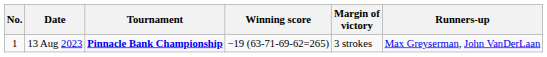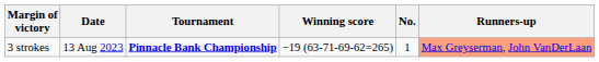 <table class="wikitable" style="font-size:95%;">
 <tr>
-<th>No.</th>
+<th>Margin of<br>victory</th>
 <th>Date</th>
 <th>Tournament</th>
 <th>Winning score</th>
-<th>Margin of<br>victory</th>
+<th>No.</th>
 <th>Runners-up</th>
 </tr>
 <tr>
-<td align=center>1</td>
+<td>3 strokes</td>
 <td align=right>13 Aug <a href='#'>2023</a></td>
 <td><strong><a href='#'>Pinnacle Bank Championship</a></strong></td>
 <td>−19 (63-71-69-62=265)</td>
-<td>3 strokes</td>
-<td> <a href='#'>Max Greyserman</a>,  <a href='#'>John VanDerLaan</a></td>
+<td align=center>1</td>
+<td style="background: lightsalmon;"> <a href='#'>Max Greyserman</a>,  <a href='#'>John VanDerLaan</a></td>
 </tr>
 </table>
